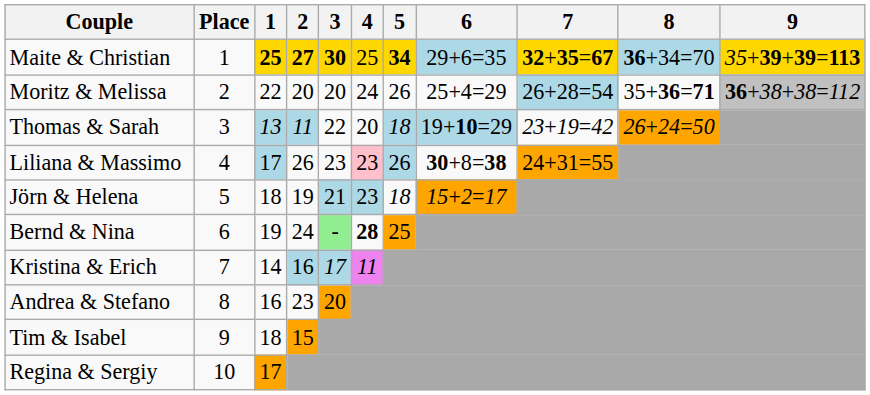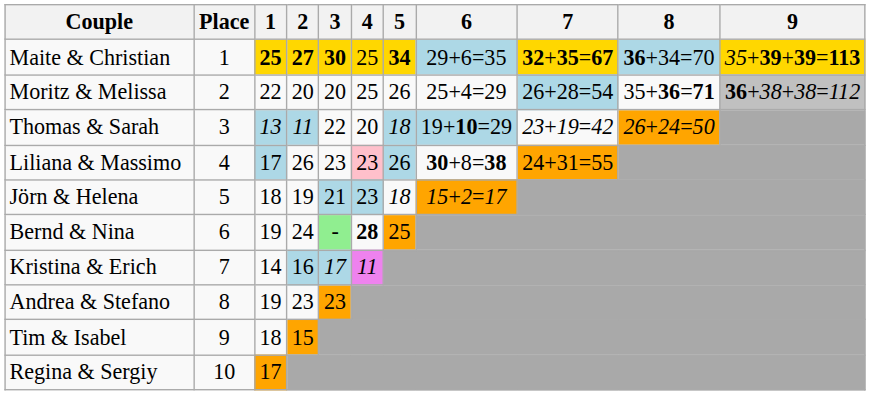 <table class="wikitable sortable" style="margin:auto;">
 <tr>
 <th width="130">Couple</th>
 <th>Place</th>
 <th>1</th>
 <th>2</th>
 <th>3</th>
 <th>4</th>
 <th>5</th>
 <th>6</th>
 <th>7</th>
 <th>8</th>
 <th>9</th>
 </tr>
 <tr>
 <td align="left">Maite & Christian</td>
 <td style="text-align:center;">1</td>
 <td style="background:gold; text-align:center;"><span><strong>25</strong></span></td>
 <td style="background:gold; text-align:center;"><span><strong>27</strong></span></td>
 <td style="background:gold; text-align:center;"><span><strong>30</strong></span></td>
 <td style="background:gold; text-align:center;">25</td>
 <td style="background:gold; text-align:center;"><span><strong>34</strong></span></td>
 <td style="background:lightblue; text-align:center;">29+6=35</td>
 <td style="background:gold; text-align:center;"><span><strong>32</strong></span>+<span><strong>35</strong></span>=<span><strong>67</strong></span></td>
 <td style="background:lightblue; text-align:center;"><span><strong>36</strong></span>+34=70</td>
 <td style="background:gold; text-align:center;"><span><em>35</em></span>+<span><strong>39</strong></span>+<span><strong>39</strong></span>=<span><strong>113</strong></span></td>
 </tr>
 <tr>
 <td align="left">Moritz & Melissa</td>
 <td style="text-align:center;">2</td>
 <td style="text-align:center;">22</td>
 <td style="text-align:center;">20</td>
 <td style="text-align:center;">20</td>
-<td style="text-align:center;">24</td>
+<td style="text-align:center;">25</td>
 <td style="text-align:center;">26</td>
 <td style="text-align:center;">25+4=29</td>
 <td style="background:lightblue; text-align:center;">26+28=54</td>
 <td style="text-align:center;">35+<span><strong>36</strong></span>=<span><strong>71</strong></span></td>
 <td style="background:silver; text-align:center;"><span><strong>36</strong></span>+<span><em>38</em></span>+<span><em>38</em></span>=<span><em>112</em></span></td>
 </tr>
 <tr>
 <td align="left">Thomas & Sarah</td>
 <td style="text-align:center;">3</td>
 <td style="background:lightblue; text-align:center;"><span><em>13</em></span></td>
 <td style="background:lightblue; text-align:center;"><span><em>11</em></span></td>
 <td style="text-align:center;">22</td>
 <td style="text-align:center;">20</td>
 <td style="background:lightblue; text-align:center;"><span><em>18</em></span></td>
 <td style="background:lightblue;">19+<span><strong>10</strong></span>=29</td>
 <td><span><em>23</em></span>+<span><em>19</em></span>=<span><em>42</em></span></td>
 <td bgcolor=orange><span><em>26</em></span>+<span><em>24</em></span>=<span><em>50</em></span></td>
 <td bgcolor=darkgray colspan=2></td>
 </tr>
 <tr>
 <td align="left">Liliana & Massimo</td>
 <td style="text-align:center;">4</td>
 <td style="background:lightblue; text-align:center;">17</td>
 <td style="text-align:center;">26</td>
 <td style="text-align:center;">23</td>
 <td style="background:pink; text-align:center;">23</td>
 <td style="background:lightblue; text-align:center;">26</td>
 <td style="text-align:center;"><span><strong>30</strong></span>+8=<span><strong>38</strong></span></td>
 <td style="background:orange; text-align:center;">24+31=55</td>
 <td bgcolor=darkgray colspan=2></td>
 </tr>
 <tr>
 <td align="left">Jörn & Helena</td>
 <td style="text-align:center;">5</td>
 <td style="text-align:center;">18</td>
 <td style="text-align:center;">19</td>
 <td style="background:lightblue; text-align:center;">21</td>
 <td style="background:lightblue; text-align:center;">23</td>
 <td style="text-align:center;"><span><em>18</em></span></td>
 <td style="background:orange; text-align:center;"><span><em>15</em></span>+<span><em>2</em></span>=<span><em>17</em></span></td>
 <td bgcolor=darkgray colspan=3></td>
 </tr>
 <tr>
 <td align="left">Bernd & Nina</td>
 <td style="text-align:center;">6</td>
 <td style="text-align:center;">19</td>
 <td style="text-align:center;">24</td>
 <td style="background:lightgreen; text-align:center;">-</td>
 <td style="text-align:center;"><span><strong>28</strong></span></td>
 <td style="background:orange; text-align:center;">25</td>
 <td bgcolor=darkgray colspan=4></td>
 </tr>
 <tr>
 <td align="left">Kristina & Erich</td>
 <td style="text-align:center;">7</td>
 <td style="text-align:center;">14</td>
 <td style="background:lightblue; text-align:center;">16</td>
 <td style="background:lightblue; text-align:center;"><span><em>17</em></span></td>
 <td style="background:violet; text-align:center;"><span><em>11</em></span></td>
 <td bgcolor=darkgray colspan=5></td>
 </tr>
 <tr>
 <td align="left">Andrea & Stefano</td>
 <td style="text-align:center;">8</td>
-<td style="text-align:center;">16</td>
+<td style="text-align:center;">19</td>
 <td style="text-align:center;">23</td>
-<td style="background:orange; text-align:center;">20</td>
+<td style="background:orange; text-align:center;">23</td>
 <td bgcolor=darkgray colspan=6></td>
 </tr>
 <tr>
 <td align="left">Tim & Isabel</td>
 <td style="text-align:center;">9</td>
 <td style="text-align:center;">18</td>
 <td style="background:orange; text-align:center;">15</td>
 <td bgcolor=darkgray colspan=7></td>
 </tr>
 <tr>
 <td align="left">Regina & Sergiy</td>
 <td style="text-align:center;">10</td>
 <td style="background:orange; text-align:center;">17</td>
 <td bgcolor=darkgray colspan=8></td>
 </tr>
 </table>
